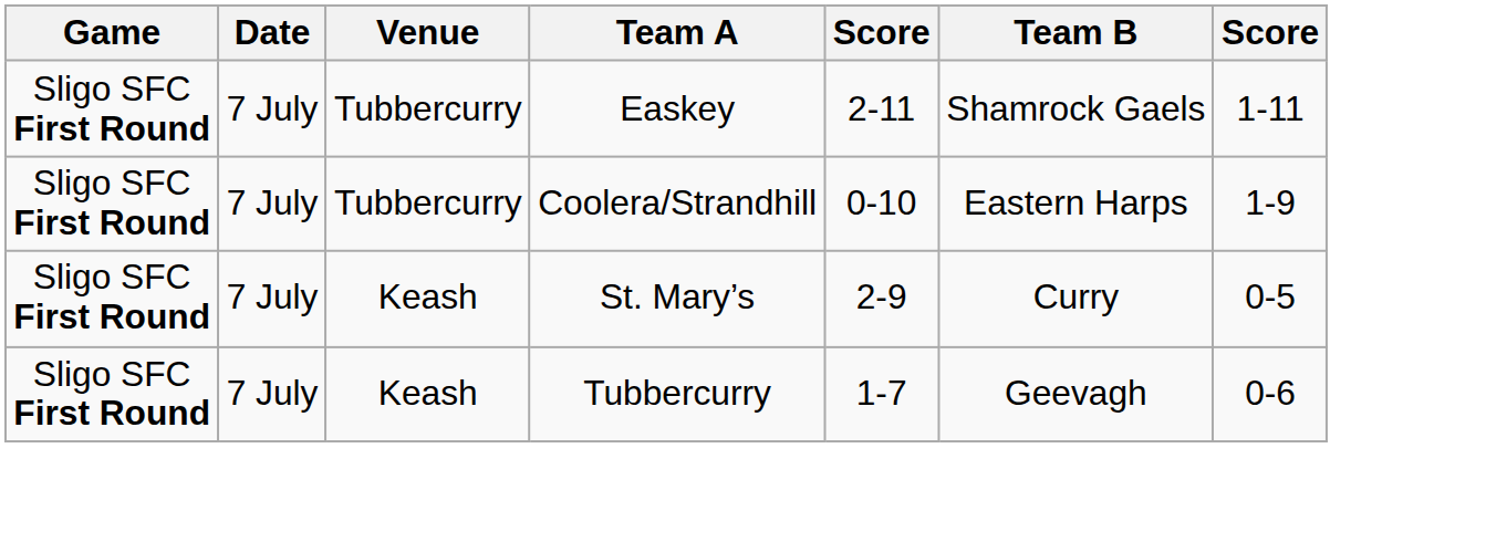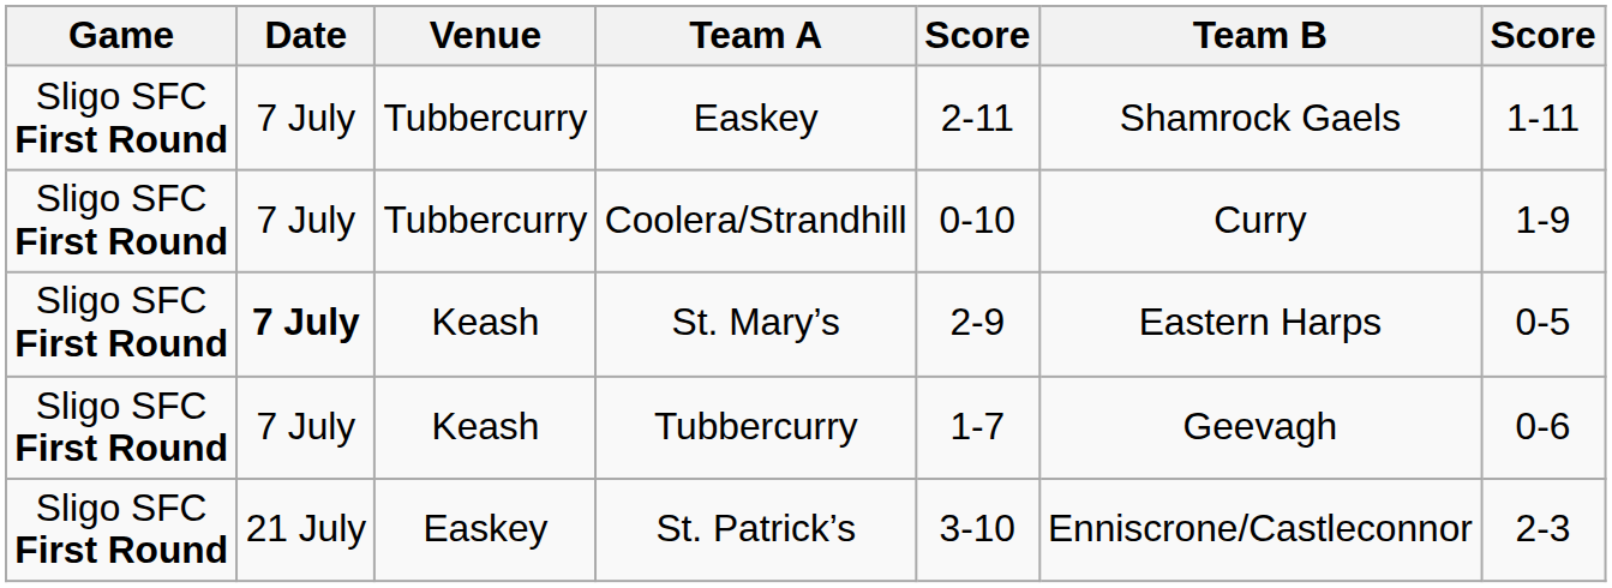 <table class="wikitable">
 <tr>
 <th>Game</th>
 <th>Date</th>
 <th>Venue</th>
 <th>Team A</th>
 <th>Score</th>
 <th>Team B</th>
 <th>Score</th>
 </tr>
 <tr align="center">
 <td>Sligo SFC<br><strong>First Round</strong></td>
 <td>7 July</td>
 <td>Tubbercurry</td>
 <td>Easkey</td>
 <td>2-11</td>
 <td>Shamrock Gaels</td>
 <td>1-11</td>
 </tr>
 <tr align="center">
 <td>Sligo SFC<br><strong>First Round</strong></td>
 <td>7 July</td>
 <td>Tubbercurry</td>
 <td>Coolera/Strandhill</td>
 <td>0-10</td>
-<td>Eastern Harps</td>
+<td>Curry</td>
 <td>1-9</td>
 </tr>
 <tr align="center">
 <td>Sligo SFC<br><strong>First Round</strong></td>
-<td>7 July</td>
+<td><strong>7 July</strong></td>
 <td>Keash</td>
 <td>St. Mary’s</td>
 <td>2-9</td>
-<td>Curry</td>
+<td>Eastern Harps</td>
 <td>0-5</td>
 </tr>
 <tr align="center">
 <td>Sligo SFC<br><strong>First Round</strong></td>
 <td>7 July</td>
 <td>Keash</td>
 <td>Tubbercurry</td>
 <td>1-7</td>
 <td>Geevagh</td>
 <td>0-6</td>
 </tr>
+<tr align="center">
+<td>Sligo SFC<br><strong>First Round</strong></td>
+<td>21 July</td>
+<td>Easkey</td>
+<td>St. Patrick’s</td>
+<td>3-10</td>
+<td>Enniscrone/Castleconnor</td>
+<td>2-3</td>
+</tr>
 </table>
